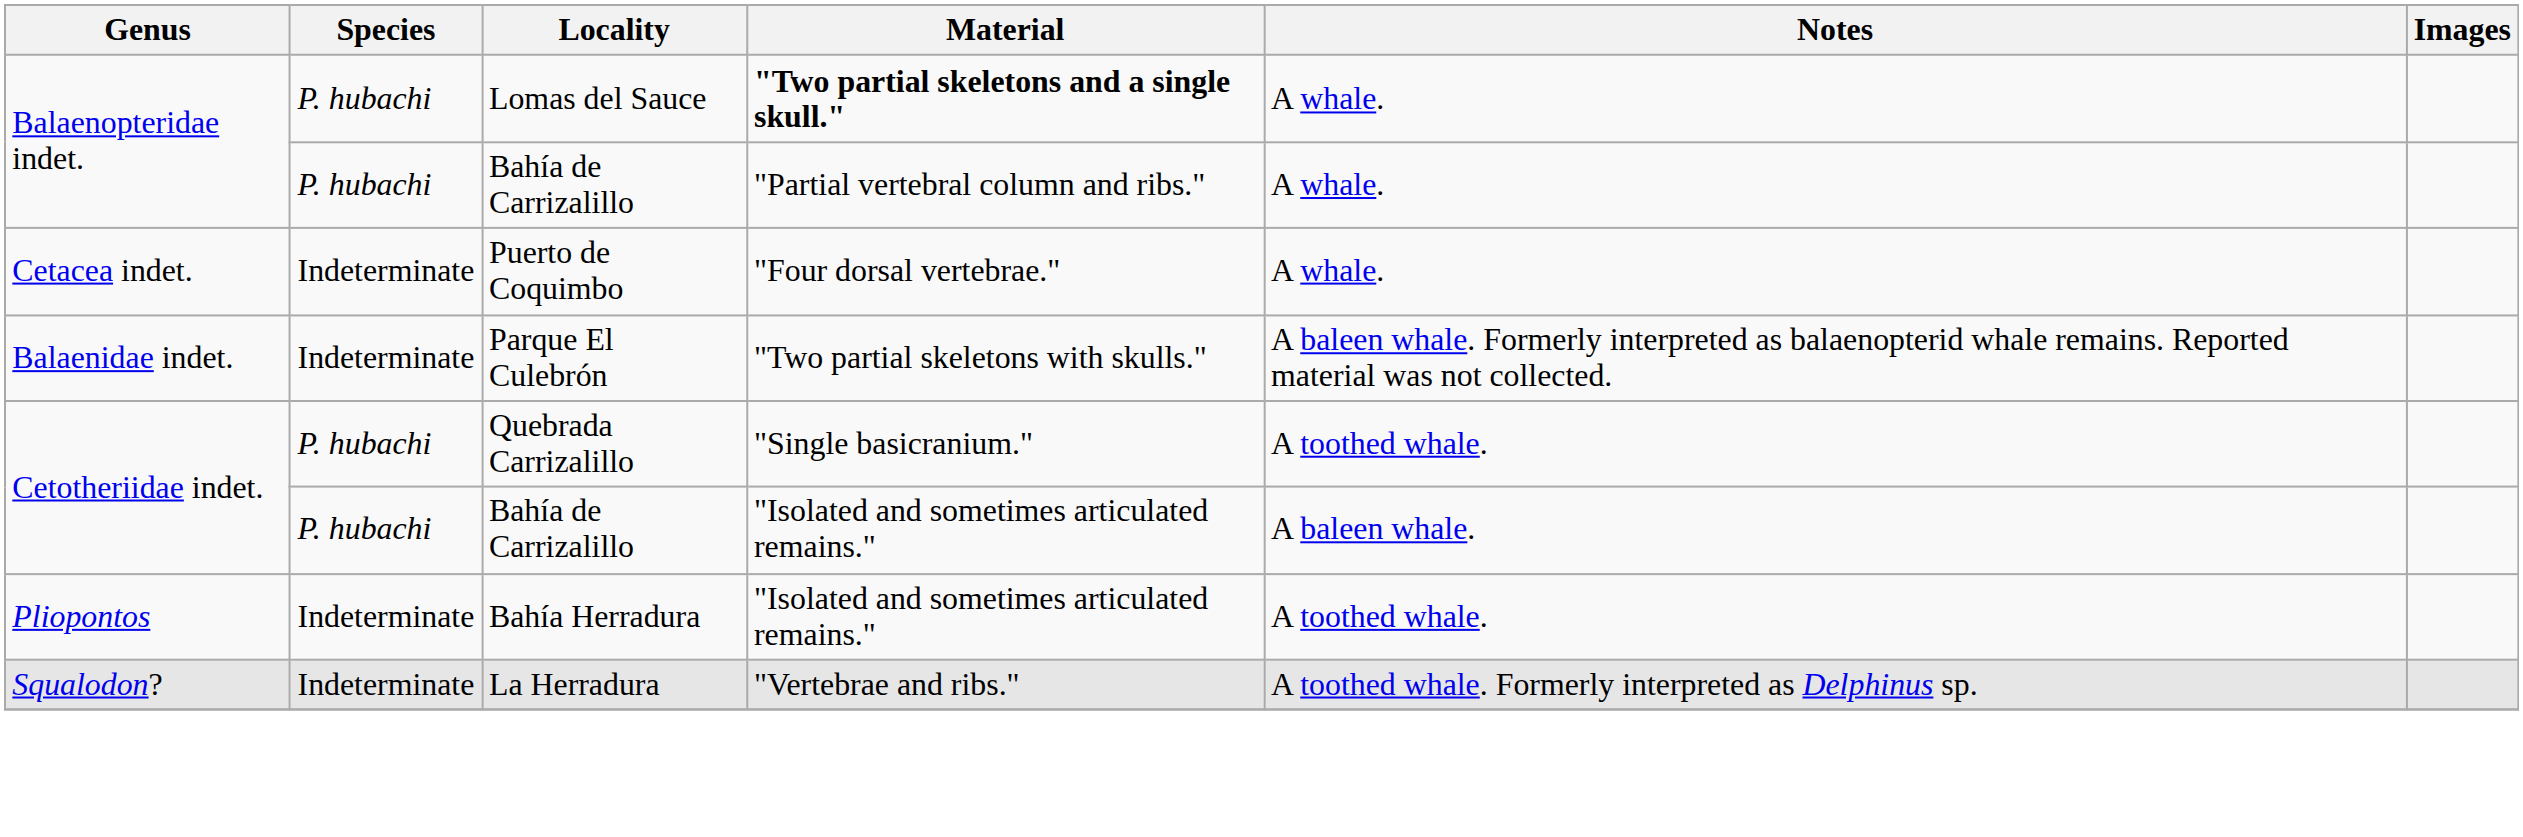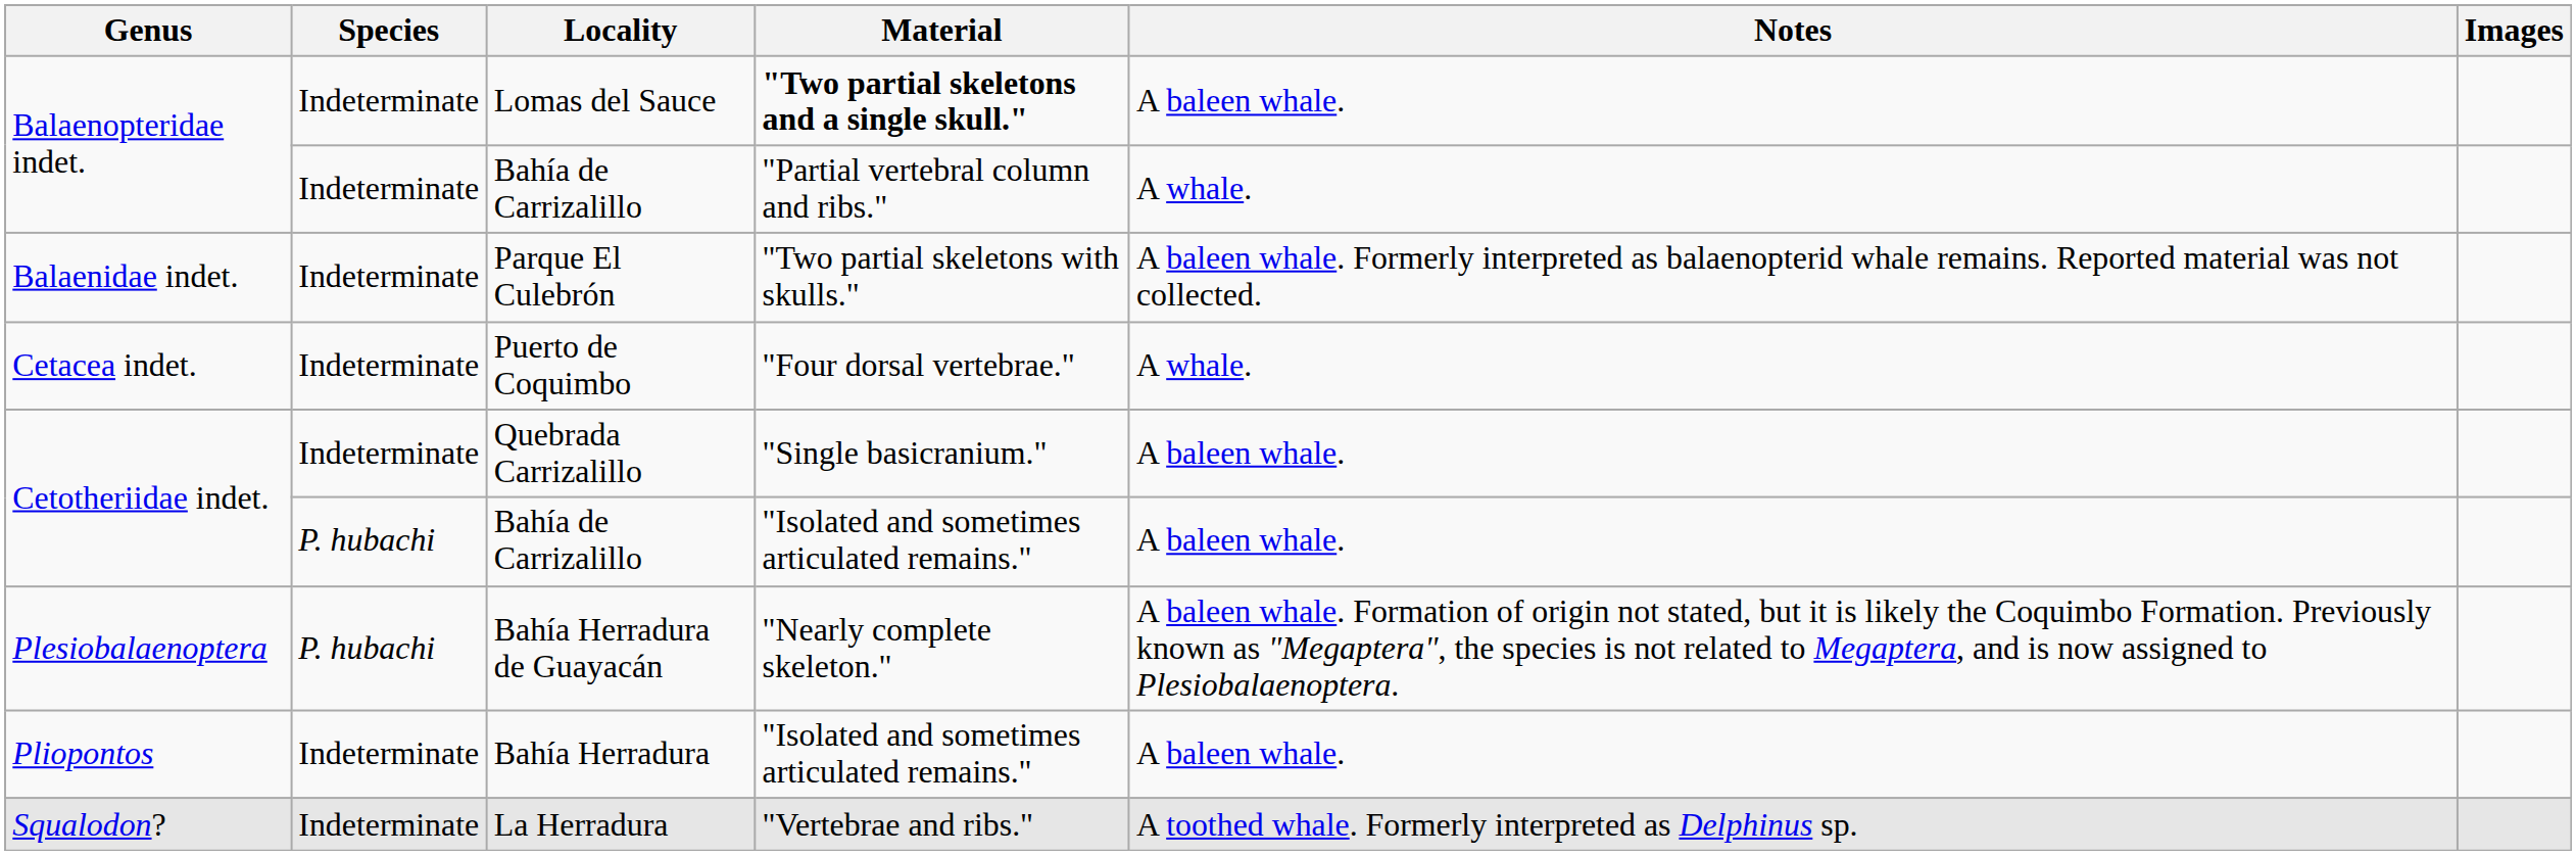 <table class="wikitable" align="center" width="100%">
 <tr>
 <th>Genus</th>
 <th>Species</th>
 <th>Locality</th>
 <th>Material</th>
 <th>Notes</th>
 <th>Images</th>
 </tr>
 <tr>
 <td rowspan="2"><a href='#'>Balaenopteridae</a> indet.</td>
-<td><em>P. hubachi</em></td>
+<td>Indeterminate</td>
 <td>Lomas del Sauce</td>
 <td><strong>"Two partial skeletons and a single skull."</strong></td>
-<td>A <a href='#'>whale</a>.</td>
+<td>A <a href='#'>baleen whale</a>.</td>
 <td></td>
 </tr>
 <tr>
-<td><em>P. hubachi</em></td>
+<td>Indeterminate</td>
 <td>Bahía de Carrizalillo</td>
 <td>"Partial vertebral column and ribs."</td>
-<td>A <a href='#'>whale</a>.</td>
-<td></td>
-</tr>
-<tr>
-<td><a href='#'>Cetacea</a> indet.</td>
-<td>Indeterminate</td>
-<td>Puerto de Coquimbo</td>
-<td>"Four dorsal vertebrae."</td>
 <td>A <a href='#'>whale</a>.</td>
 <td></td>
 </tr>
 <tr>
 <td><a href='#'>Balaenidae</a> indet.</td>
 <td>Indeterminate</td>
 <td>Parque El Culebrón</td>
 <td>"Two partial skeletons with skulls."</td>
 <td>A <a href='#'>baleen whale</a>. Formerly interpreted as balaenopterid whale remains. Reported material was not collected.</td>
 <td></td>
 </tr>
 <tr>
+<td><a href='#'>Cetacea</a> indet.</td>
+<td>Indeterminate</td>
+<td>Puerto de Coquimbo</td>
+<td>"Four dorsal vertebrae."</td>
+<td>A <a href='#'>whale</a>.</td>
+<td></td>
+</tr>
+<tr>
 <td rowspan="2"><a href='#'>Cetotheriidae</a> indet.</td>
-<td><em>P. hubachi</em></td>
+<td>Indeterminate</td>
 <td>Quebrada Carrizalillo</td>
 <td>"Single basicranium."</td>
-<td>A <a href='#'>toothed whale</a>.</td>
+<td>A <a href='#'>baleen whale</a>.</td>
 <td></td>
 </tr>
 <tr>
 <td><em>P. hubachi</em></td>
 <td>Bahía de Carrizalillo</td>
 <td>"Isolated and sometimes articulated remains."</td>
 <td>A <a href='#'>baleen whale</a>.</td>
 <td></td>
 </tr>
 <tr>
+<td><em><a href='#'>Plesiobalaenoptera</a></em></td>
+<td><em>P. hubachi</em></td>
+<td>Bahía Herradura de Guayacán</td>
+<td>"Nearly complete skeleton."</td>
+<td>A <a href='#'>baleen whale</a>. Formation of origin not stated, but it is likely the Coquimbo Formation. Previously known as <em>"Megaptera"</em>, the species is not related to <em><a href='#'>Megaptera</a></em>, and is now assigned to <em>Plesiobalaenoptera</em>.</td>
+<td></td>
+</tr>
+<tr>
 <td><em><a href='#'>Pliopontos</a></em></td>
 <td>Indeterminate</td>
 <td>Bahía Herradura</td>
 <td>"Isolated and sometimes articulated remains."</td>
-<td>A <a href='#'>toothed whale</a>.</td>
+<td>A <a href='#'>baleen whale</a>.</td>
 <td></td>
 </tr>
 <tr>
 <td style="background:#e6e6e6;"><em><a href='#'>Squalodon</a></em>?</td>
 <td style="background:#e6e6e6;">Indeterminate</td>
 <td style="background:#e6e6e6;">La Herradura</td>
 <td style="background:#e6e6e6;">"Vertebrae and ribs."</td>
 <td style="background:#e6e6e6;">A <a href='#'>toothed whale</a>. Formerly interpreted as <em><a href='#'>Delphinus</a></em> sp.</td>
 <td style="background:#e6e6e6;"></td>
 </tr>
 <tr>
 </tr>
 </table>
